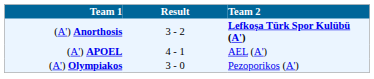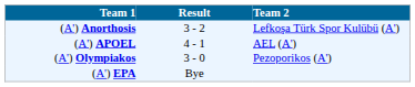 <table cellspacing="0" style="background: #EBF5FF; border: 1px #aaa solid; border-collapse: collapse; font-size: 95%;" width=60%>
 <tr bgcolor=#006699 style="color:white;">
 <th width=25% align="right">Team 1</th>
 <th width=22% align="center">Result</th>
 <th width=30% align="left">Team 2</th>
 </tr>
 <tr>
 <td align=right>(<a href='#'>A'</a>) <strong><a href='#'>Anorthosis</a></strong></td>
 <td align=center>3 - 2</td>
-<td align=left><strong><a href='#'>Lefkoşa Türk Spor Kulübü</a> (<a href='#'>A'</a>)</strong></td>
+<td align=left><a href='#'>Lefkoşa Türk Spor Kulübü</a> (<a href='#'>A'</a>)</td>
 </tr>
 <tr>
 <td align=right>(<a href='#'>A'</a>) <strong><a href='#'>APOEL</a></strong></td>
 <td align=center>4 - 1</td>
 <td align=left><a href='#'>AEL</a> (<a href='#'>A'</a>)</td>
 </tr>
 <tr>
 <td align=right>(<a href='#'>A'</a>) <strong><a href='#'>Olympiakos</a></strong></td>
 <td align=center>3 - 0</td>
 <td align=left><a href='#'>Pezoporikos</a> (<a href='#'>A'</a>)</td>
 </tr>
 <tr>
+<td align=right>(<a href='#'>A'</a>) <strong><a href='#'>EPA</a></strong></td>
+<td align=center>Bye</td>
+<td align=left></td>
+</tr>
+<tr>
 </tr>
 </table>
